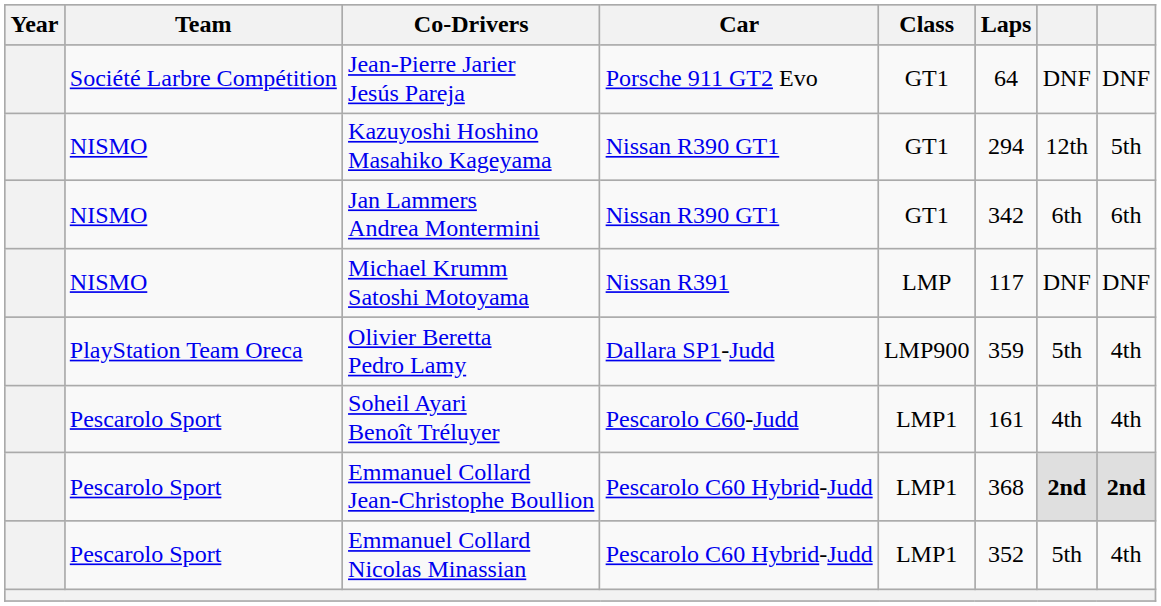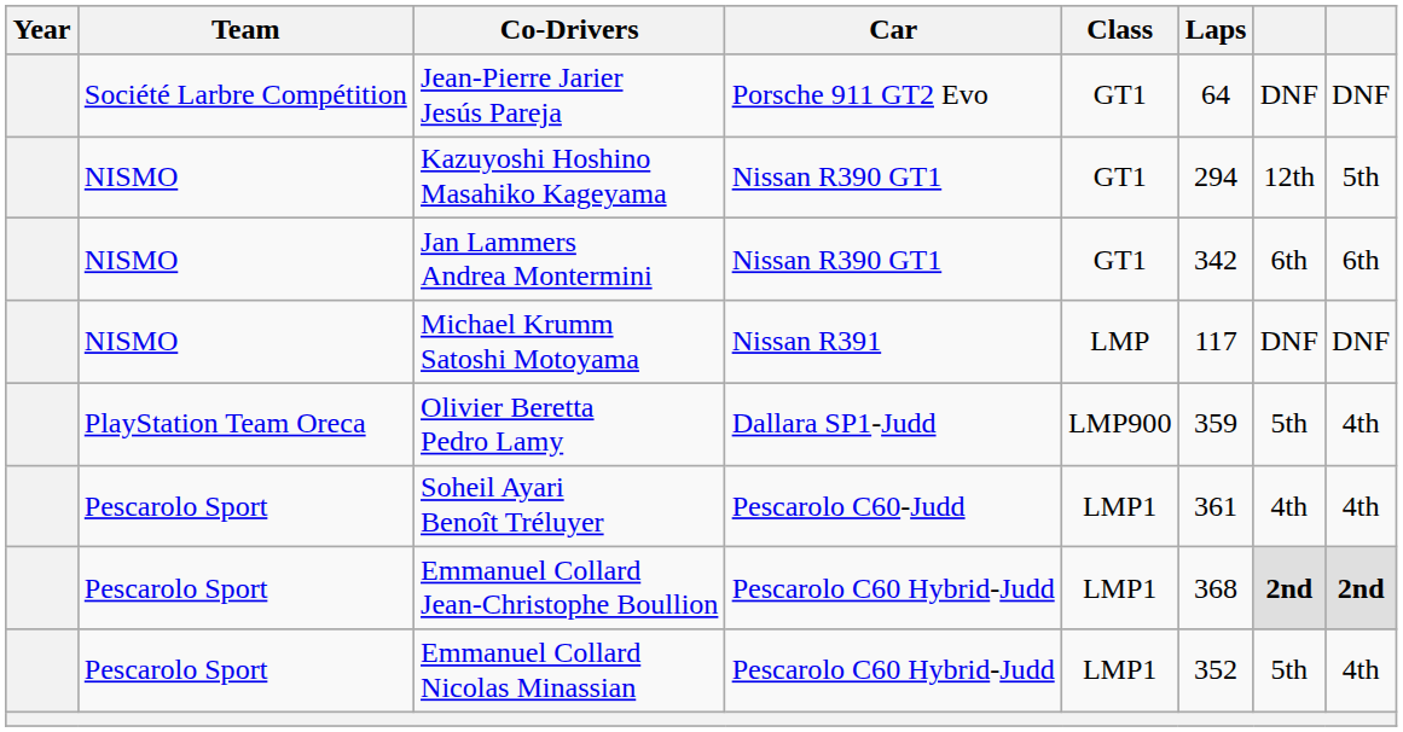 <table class="wikitable" style="text-align:center; font-size:90%">
 <tr>
 <th>Year</th>
 <th>Team</th>
 <th>Co-Drivers</th>
 <th>Car</th>
 <th>Class</th>
 <th>Laps</th>
 <th></th>
 <th></th>
 </tr>
 <tr>
 <th></th>
 <td align="left" nowrap> <a href='#'>Société Larbre Compétition</a></td>
 <td align="left" nowrap> <a href='#'>Jean-Pierre Jarier</a><br> <a href='#'>Jesús Pareja</a></td>
 <td align="left" nowrap><a href='#'>Porsche 911 GT2</a> Evo</td>
 <td>GT1</td>
 <td>64</td>
 <td>DNF</td>
 <td>DNF</td>
 </tr>
 <tr>
 <th></th>
 <td align="left" nowrap> <a href='#'>NISMO</a></td>
 <td align="left" nowrap> <a href='#'>Kazuyoshi Hoshino</a><br> <a href='#'>Masahiko Kageyama</a></td>
 <td align="left" nowrap><a href='#'>Nissan R390 GT1</a></td>
 <td>GT1</td>
 <td>294</td>
 <td>12th</td>
 <td>5th</td>
 </tr>
 <tr>
 <th></th>
 <td align="left" nowrap> <a href='#'>NISMO</a></td>
 <td align="left" nowrap> <a href='#'>Jan Lammers</a><br> <a href='#'>Andrea Montermini</a></td>
 <td align="left" nowrap><a href='#'>Nissan R390 GT1</a></td>
 <td>GT1</td>
 <td>342</td>
 <td>6th</td>
 <td>6th</td>
 </tr>
 <tr>
 <th></th>
 <td align="left" nowrap> <a href='#'>NISMO</a></td>
 <td align="left" nowrap> <a href='#'>Michael Krumm</a><br> <a href='#'>Satoshi Motoyama</a></td>
 <td align="left" nowrap><a href='#'>Nissan R391</a></td>
 <td>LMP</td>
 <td>117</td>
 <td>DNF</td>
 <td>DNF</td>
 </tr>
 <tr>
 <th></th>
 <td align="left" nowrap> <a href='#'>PlayStation Team Oreca</a></td>
 <td align="left" nowrap> <a href='#'>Olivier Beretta</a><br> <a href='#'>Pedro Lamy</a></td>
 <td align="left" nowrap><a href='#'>Dallara SP1</a>-<a href='#'>Judd</a></td>
 <td>LMP900</td>
 <td>359</td>
 <td>5th</td>
 <td>4th</td>
 </tr>
 <tr>
 <th></th>
 <td align="left" nowrap> <a href='#'>Pescarolo Sport</a></td>
 <td align="left" nowrap> <a href='#'>Soheil Ayari</a><br> <a href='#'>Benoît Tréluyer</a></td>
 <td align="left" nowrap><a href='#'>Pescarolo C60</a>-<a href='#'>Judd</a></td>
 <td>LMP1</td>
-<td>161</td>
+<td>361</td>
 <td>4th</td>
 <td>4th</td>
 </tr>
 <tr>
 <th></th>
 <td align="left" nowrap> <a href='#'>Pescarolo Sport</a></td>
 <td align="left" nowrap> <a href='#'>Emmanuel Collard</a><br> <a href='#'>Jean-Christophe Boullion</a></td>
 <td align="left" nowrap><a href='#'>Pescarolo C60 Hybrid</a>-<a href='#'>Judd</a></td>
 <td>LMP1</td>
 <td>368</td>
 <td style="background:#DFDFDF;"><strong>2nd</strong></td>
 <td style="background:#DFDFDF;"><strong>2nd</strong></td>
 </tr>
 <tr>
 <th></th>
 <td align="left" nowrap> <a href='#'>Pescarolo Sport</a></td>
 <td align="left" nowrap> <a href='#'>Emmanuel Collard</a><br> <a href='#'>Nicolas Minassian</a></td>
 <td align="left" nowrap><a href='#'>Pescarolo C60 Hybrid</a>-<a href='#'>Judd</a></td>
 <td>LMP1</td>
 <td>352</td>
 <td>5th</td>
 <td>4th</td>
 </tr>
 <tr>
 <th colspan="8"></th>
 </tr>
 </table>
